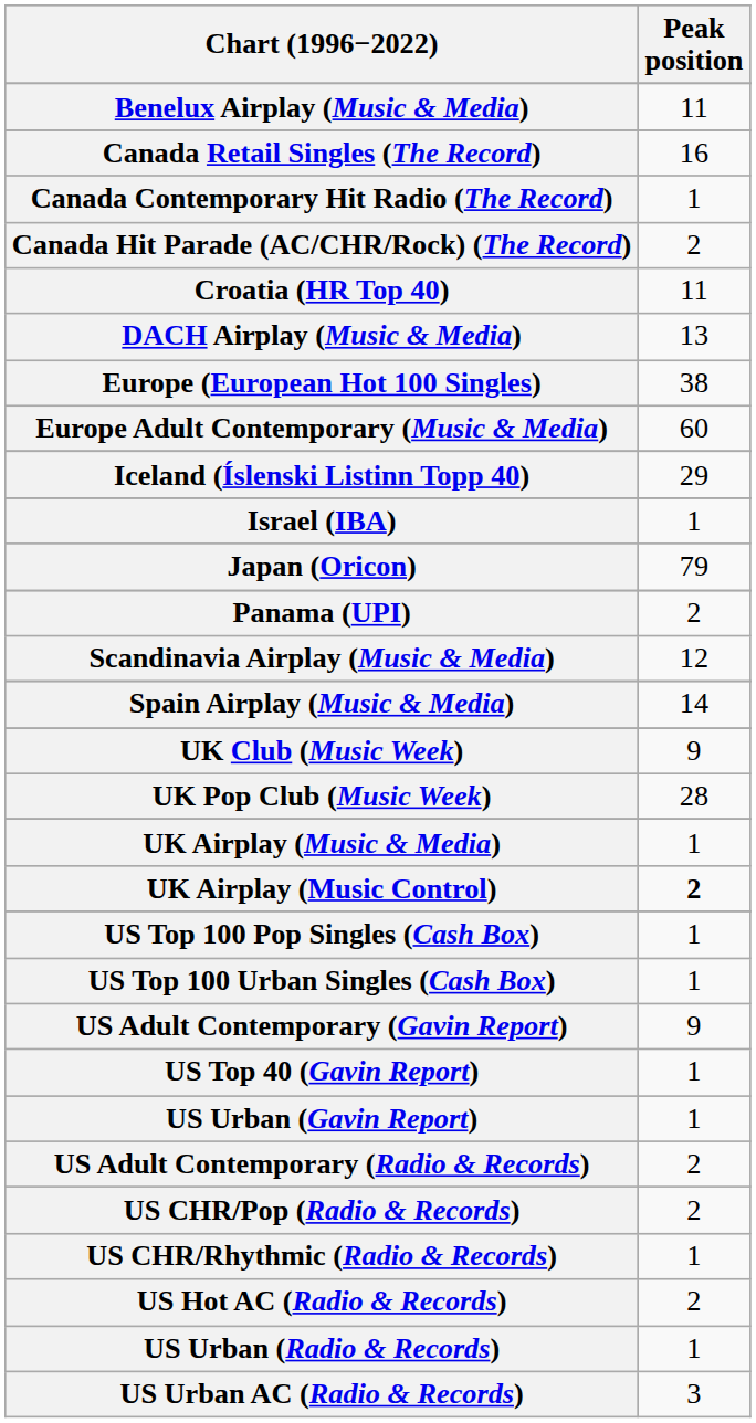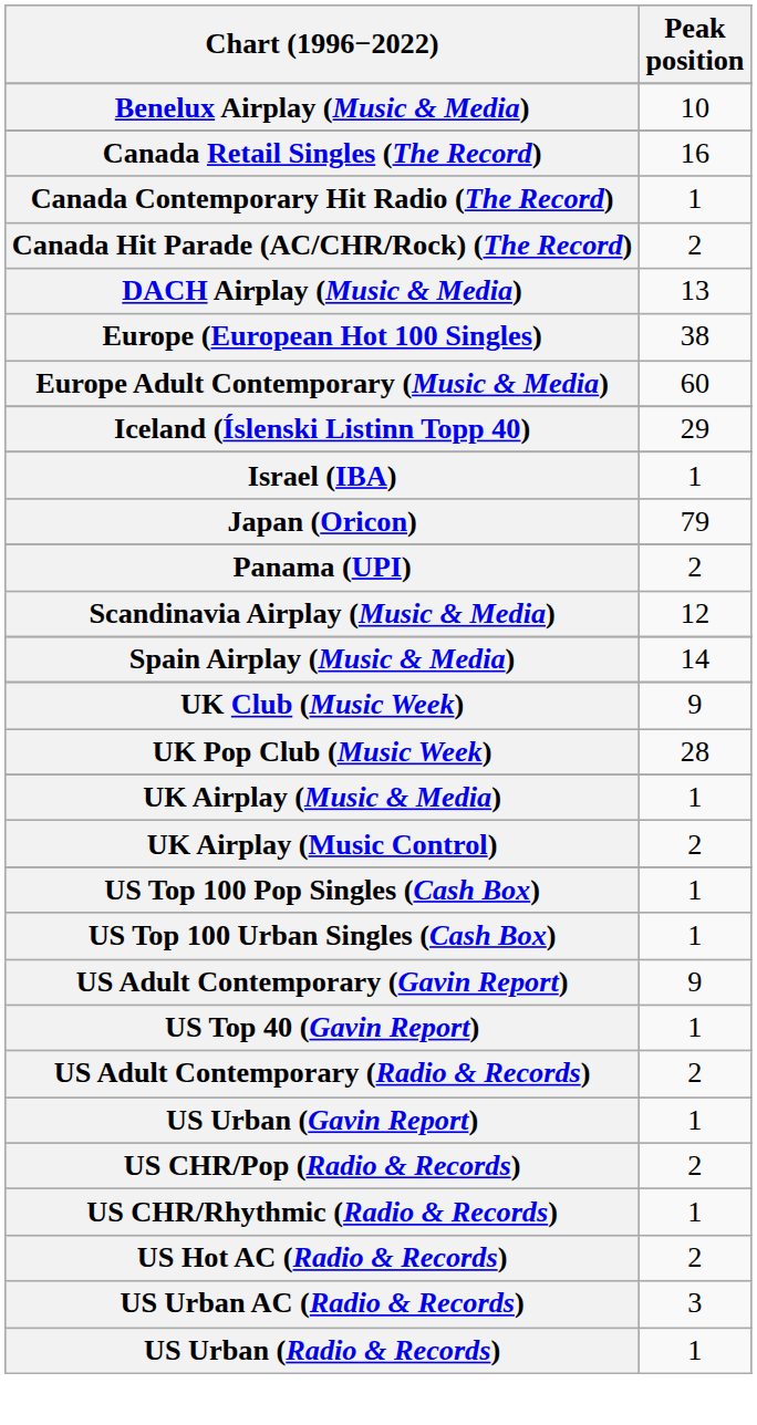 <table class="wikitable sortable plainrowheaders" style="text-align:center;">
 <tr>
 <th>Chart (1996−2022)</th>
 <th>Peak<br>position</th>
 </tr>
 <tr>
 </tr>
 <tr>
 <th scope="row"><a href='#'>Benelux</a> Airplay (<em><a href='#'>Music & Media</a></em>)</th>
-<td>11</td>
+<td>10</td>
 </tr>
 <tr>
 </tr>
 <tr>
 </tr>
 <tr>
 </tr>
 <tr>
 <th scope="row">Canada <a href='#'>Retail Singles</a> (<em><a href='#'>The Record</a></em>)</th>
 <td>16</td>
 </tr>
 <tr>
 <th scope="row">Canada Contemporary Hit Radio (<em><a href='#'>The Record</a></em>)</th>
 <td>1</td>
 </tr>
 <tr>
 <th scope="row">Canada Hit Parade (AC/CHR/Rock) (<em><a href='#'>The Record</a></em>)</th>
 <td>2</td>
-</tr>
-<tr>
-<th scope="row">Croatia (<a href='#'>HR Top 40</a>)</th>
-<td>11</td>
 </tr>
 <tr>
 <th scope="row"><a href='#'>DACH</a> Airplay (<em><a href='#'>Music & Media</a></em>)</th>
 <td>13</td>
 </tr>
 <tr>
 <th scope="row">Europe (<a href='#'>European Hot 100 Singles</a>)</th>
 <td>38</td>
 </tr>
 <tr>
 <th scope="row">Europe Adult Contemporary (<em><a href='#'>Music & Media</a></em>)</th>
 <td>60</td>
 </tr>
 <tr>
 </tr>
 <tr>
 </tr>
 <tr>
 <th scope="row">Iceland (<a href='#'>Íslenski Listinn Topp 40</a>)</th>
 <td>29</td>
 </tr>
 <tr>
 </tr>
 <tr>
 <th scope="row">Israel (<a href='#'>IBA</a>)</th>
 <td align="center">1</td>
 </tr>
 <tr>
 <th scope="row">Japan (<a href='#'>Oricon</a>)</th>
 <td>79</td>
 </tr>
 <tr>
 </tr>
 <tr>
 </tr>
 <tr>
 </tr>
 <tr>
 <th scope="row">Panama (<a href='#'>UPI</a>)</th>
 <td align="center">2</td>
 </tr>
 <tr>
 <th scope="row">Scandinavia Airplay (<em><a href='#'>Music & Media</a></em>)</th>
 <td>12</td>
 </tr>
 <tr>
 </tr>
 <tr>
 <th scope="row">Spain Airplay (<em><a href='#'>Music & Media</a></em>)</th>
 <td>14</td>
 </tr>
 <tr>
 </tr>
 <tr>
 </tr>
 <tr>
 <th scope="row">UK <a href='#'>Club</a> (<em><a href='#'>Music Week</a></em>)<br></th>
 <td>9</td>
 </tr>
 <tr>
 <th scope="row">UK Pop Club (<em><a href='#'>Music Week</a></em>)</th>
 <td>28</td>
 </tr>
 <tr>
 </tr>
 <tr>
 </tr>
 <tr>
 <th scope="row">UK Airplay (<em><a href='#'>Music & Media</a></em>)</th>
 <td>1</td>
 </tr>
 <tr>
 <th scope="row">UK Airplay (<a href='#'>Music Control</a>)</th>
-<td><strong>2</strong></td>
+<td>2</td>
 </tr>
 <tr>
 </tr>
 <tr>
 </tr>
 <tr>
 </tr>
 <tr>
 </tr>
 <tr>
 </tr>
 <tr>
 </tr>
 <tr>
 </tr>
 <tr>
 </tr>
 <tr>
 <th scope="row">US Top 100 Pop Singles (<em><a href='#'>Cash Box</a></em>)</th>
 <td>1</td>
 </tr>
 <tr>
 <th scope="row">US Top 100 Urban Singles (<em><a href='#'>Cash Box</a></em>)</th>
 <td>1</td>
 </tr>
 <tr>
 <th scope="row">US Adult Contemporary (<em><a href='#'>Gavin Report</a></em>)</th>
 <td>9</td>
 </tr>
 <tr>
 <th scope="row">US Top 40 (<em><a href='#'>Gavin Report</a></em>)</th>
 <td>1</td>
 </tr>
 <tr>
+<th scope="row">US Adult Contemporary (<em><a href='#'>Radio & Records</a></em>)</th>
+<td>2</td>
+</tr>
+<tr>
 <th scope="row">US Urban (<em><a href='#'>Gavin Report</a></em>)</th>
 <td>1</td>
-</tr>
-<tr>
-<th scope="row">US Adult Contemporary (<em><a href='#'>Radio & Records</a></em>)</th>
-<td>2</td>
 </tr>
 <tr>
 <th scope="row">US CHR/Pop (<em><a href='#'>Radio & Records</a></em>)</th>
 <td>2</td>
 </tr>
 <tr>
 <th scope="row">US CHR/Rhythmic (<em><a href='#'>Radio & Records</a></em>)</th>
 <td>1</td>
 </tr>
 <tr>
 <th scope="row">US Hot AC (<em><a href='#'>Radio & Records</a></em>)</th>
 <td>2</td>
 </tr>
 <tr>
+<th scope="row">US Urban AC (<em><a href='#'>Radio & Records</a></em>)</th>
+<td>3</td>
+</tr>
+<tr>
 <th scope="row">US Urban (<em><a href='#'>Radio & Records</a></em>)</th>
 <td>1</td>
 </tr>
-<tr>
-<th scope="row">US Urban AC (<em><a href='#'>Radio & Records</a></em>)</th>
-<td>3</td>
-</tr>
 </table>
